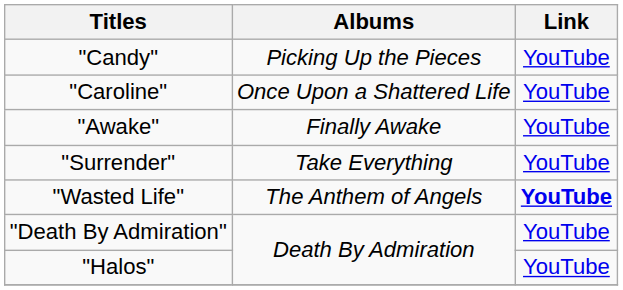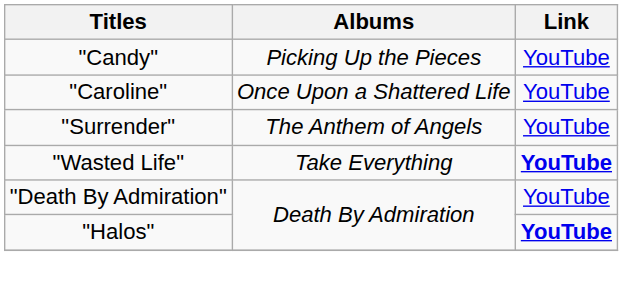 <table class="wikitable" style="text-align:center;">
 <tr>
 <th>Titles</th>
 <th>Albums</th>
 <th>Link</th>
 </tr>
 <tr>
 <td>"Candy"</td>
 <td><em>Picking Up the Pieces</em></td>
 <td><a href='#'>YouTube</a> </td>
 </tr>
 <tr>
 <td>"Caroline"</td>
 <td><em>Once Upon a Shattered Life</em></td>
 <td><a href='#'>YouTube</a> </td>
 </tr>
 <tr>
-<td>"Awake"</td>
-<td><em>Finally Awake</em></td>
-<td><a href='#'>YouTube</a> </td>
-</tr>
-<tr>
 <td>"Surrender"</td>
-<td><em>Take Everything</em></td>
+<td><em>The Anthem of Angels</em></td>
 <td><a href='#'>YouTube</a> </td>
 </tr>
 <tr>
 <td>"Wasted Life"</td>
-<td><em>The Anthem of Angels</em></td>
+<td><em>Take Everything</em></td>
 <td><strong><a href='#'>YouTube</a> </strong></td>
 </tr>
 <tr>
 <td>"Death By Admiration"</td>
 <td rowspan="2"><em>Death By Admiration</em></td>
 <td><a href='#'>YouTube</a> </td>
 </tr>
 <tr>
 <td>"Halos"</td>
-<td><a href='#'>YouTube</a> </td>
+<td><strong><a href='#'>YouTube</a> </strong></td>
 </tr>
 <tr>
 </tr>
 </table>
